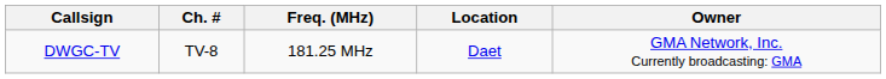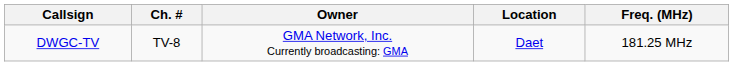 <table class="wikitable" style="width:100%; text-align:center;">
 <tr>
 <th>Callsign</th>
 <th>Ch. #</th>
+<th>Owner</th>
+<th>Location</th>
 <th>Freq. (MHz)</th>
-<th>Location</th>
-<th>Owner</th>
 </tr>
 <tr>
 <td><a href='#'>DWGC-TV</a></td>
 <td>TV-8</td>
+<td><a href='#'>GMA Network, Inc.</a><br><small>Currently broadcasting: <a href='#'>GMA</a></small></td>
+<td><a href='#'>Daet</a></td>
 <td>181.25 MHz</td>
-<td><a href='#'>Daet</a></td>
-<td><a href='#'>GMA Network, Inc.</a><br><small>Currently broadcasting: <a href='#'>GMA</a></small></td>
 </tr>
 </table>
